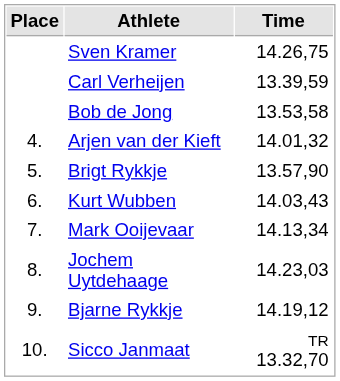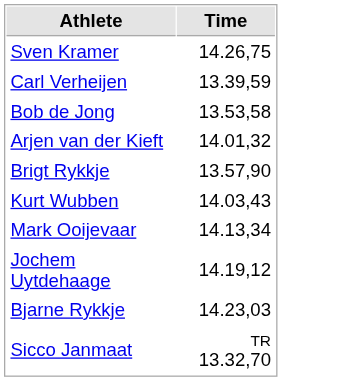 <table cellspacing="1" cellpadding="3" style="border:1px solid #AAAAAA;font-size:90%">
 <tr bgcolor="#E4E4E4">
-<th style="border-bottom:1px solid #AAAAAA" width=15>Place</th>
 <th style="border-bottom:1px solid #AAAAAA" width=125>Athlete</th>
 <th style="border-bottom:1px solid #AAAAAA" width=70>Time</th>
 </tr>
 <tr>
-<td align="center"></td>
 <td><a href='#'>Sven Kramer</a></td>
 <td align="right">14.26,75</td>
 </tr>
 <tr>
-<td align="center"></td>
 <td><a href='#'>Carl Verheijen</a></td>
 <td align="right">13.39,59</td>
 </tr>
 <tr>
-<td align="center"></td>
 <td><a href='#'>Bob de Jong</a></td>
 <td align="right">13.53,58</td>
 </tr>
 <tr>
-<td align="center">4.</td>
 <td><a href='#'>Arjen van der Kieft</a></td>
 <td align="right">14.01,32</td>
 </tr>
 <tr>
-<td align="center">5.</td>
 <td><a href='#'>Brigt Rykkje</a></td>
 <td align="right">13.57,90</td>
 </tr>
 <tr>
-<td align="center">6.</td>
 <td><a href='#'>Kurt Wubben</a></td>
 <td align="right">14.03,43</td>
 </tr>
 <tr>
-<td align="center">7.</td>
 <td><a href='#'>Mark Ooijevaar</a></td>
 <td align="right">14.13,34</td>
 </tr>
 <tr>
-<td align="center">8.</td>
 <td><a href='#'>Jochem Uytdehaage</a></td>
+<td align="right">14.19,12</td>
+</tr>
+<tr>
+<td><a href='#'>Bjarne Rykkje</a></td>
 <td align="right">14.23,03</td>
 </tr>
 <tr>
-<td align="center">9.</td>
-<td><a href='#'>Bjarne Rykkje</a></td>
-<td align="right">14.19,12</td>
-</tr>
-<tr>
-<td align="center">10.</td>
 <td><a href='#'>Sicco Janmaat</a></td>
 <td align="right"><small>TR</small> 13.32,70</td>
 </tr>
 </table>
